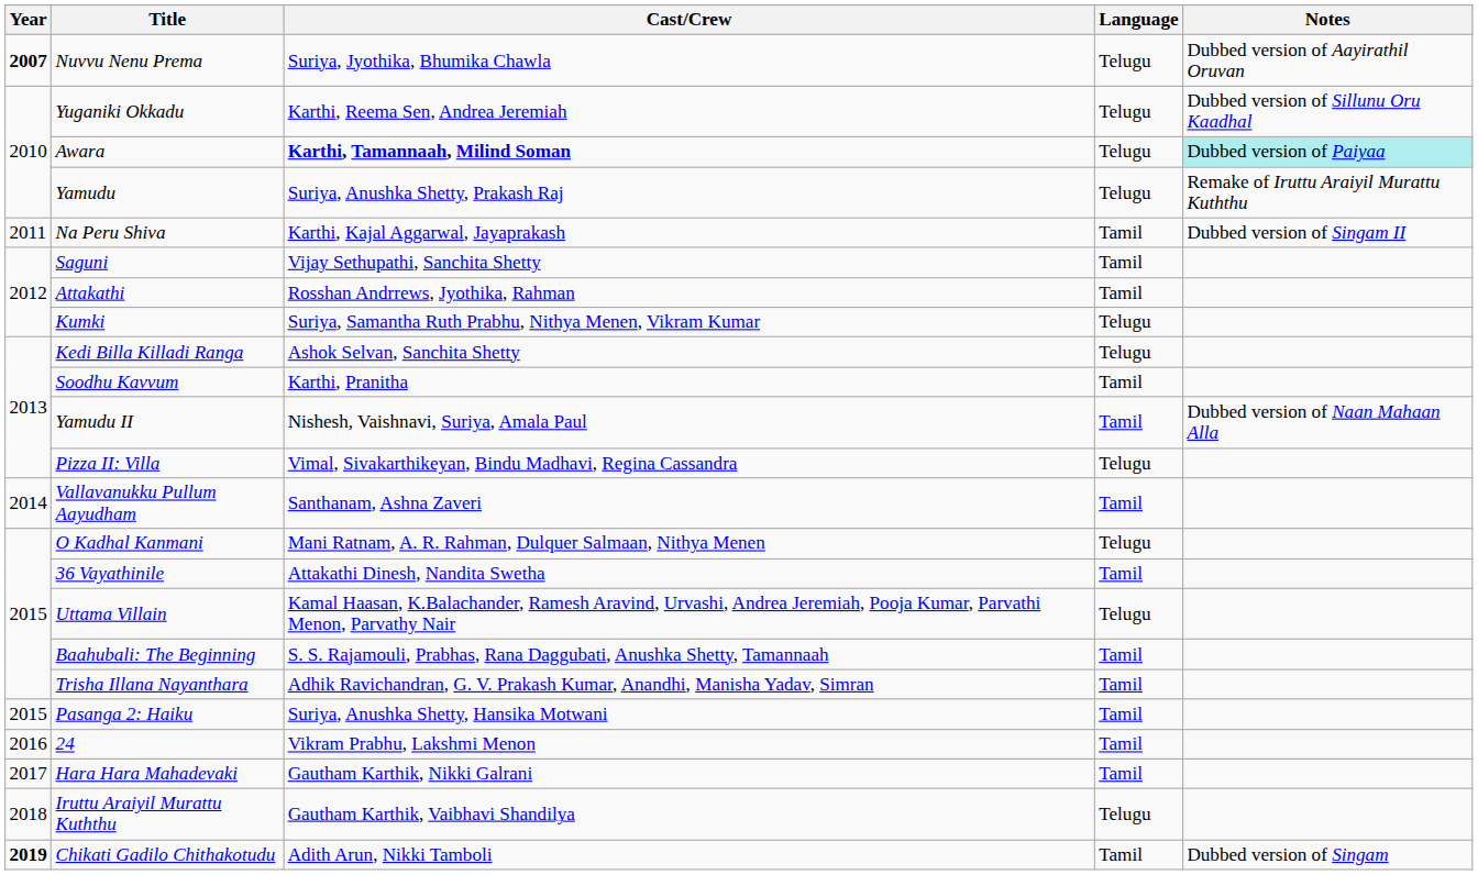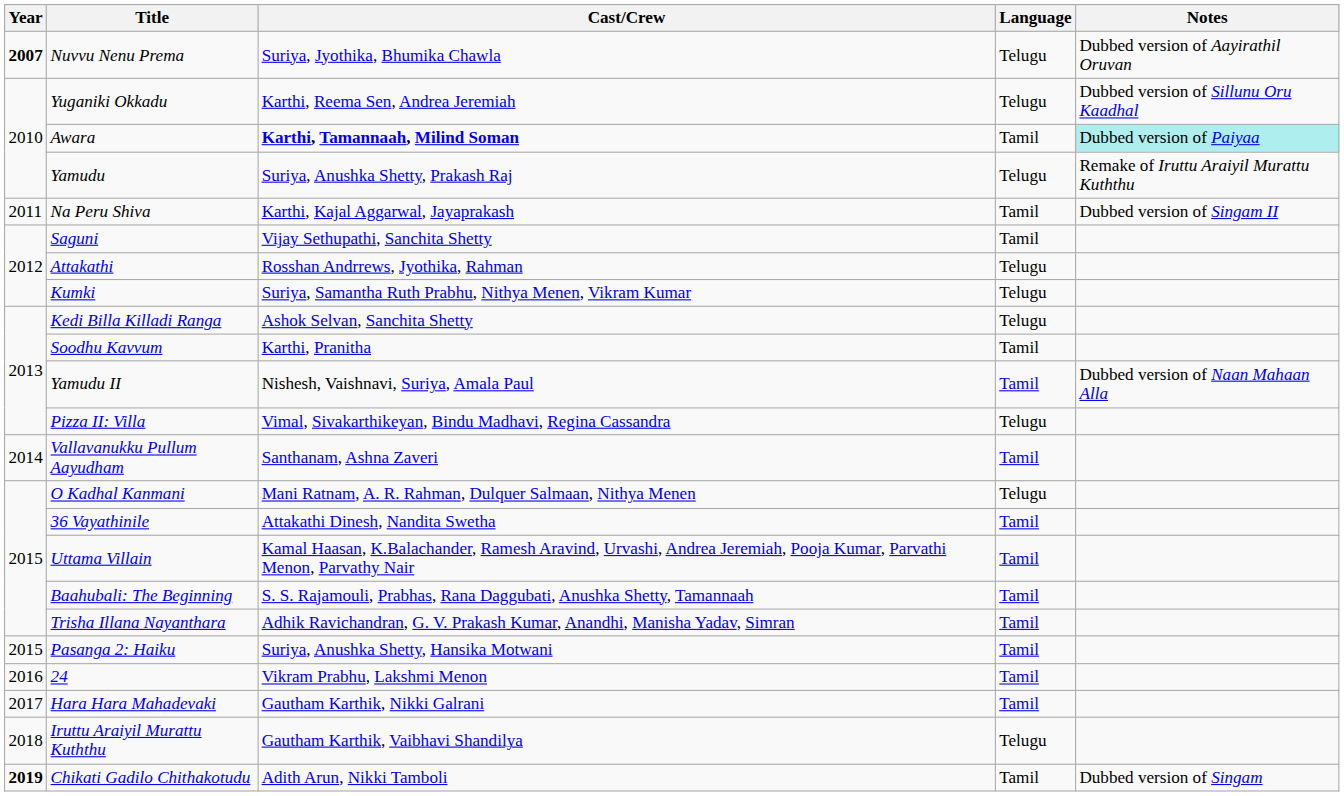 <table class="wikitable">
 <tr style="background:LightSteelBlue;">
 <th>Year</th>
 <th>Title</th>
 <th>Cast/Crew</th>
 <th>Language</th>
 <th>Notes</th>
 </tr>
 <tr>
 <td><strong>2007</strong></td>
 <td><em>Nuvvu Nenu Prema</em></td>
 <td><a href='#'>Suriya</a>, <a href='#'>Jyothika</a>, <a href='#'>Bhumika Chawla</a></td>
 <td>Telugu</td>
 <td>Dubbed version of <em>Aayirathil Oruvan</em></td>
 </tr>
 <tr>
 <td rowspan="3">2010</td>
 <td><em>Yuganiki Okkadu</em></td>
 <td><a href='#'>Karthi</a>, <a href='#'>Reema Sen</a>, <a href='#'>Andrea Jeremiah</a></td>
 <td>Telugu</td>
 <td>Dubbed version of <em><a href='#'>Sillunu Oru Kaadhal</a></em></td>
 </tr>
 <tr>
 <td><em>Awara</em></td>
 <td><strong><a href='#'>Karthi</a>, <a href='#'>Tamannaah</a>, <a href='#'>Milind Soman</a></strong></td>
-<td>Telugu</td>
+<td>Tamil</td>
 <td style="background: paleturquoise;">Dubbed version of <em><a href='#'>Paiyaa</a></em></td>
 </tr>
 <tr>
 <td><em>Yamudu</em></td>
 <td><a href='#'>Suriya</a>, <a href='#'>Anushka Shetty</a>, <a href='#'>Prakash Raj</a></td>
 <td>Telugu</td>
 <td>Remake of <em>Iruttu Araiyil Murattu Kuththu</em></td>
 </tr>
 <tr>
 <td>2011</td>
 <td><em>Na Peru Shiva</em></td>
 <td><a href='#'>Karthi</a>, <a href='#'>Kajal Aggarwal</a>, <a href='#'>Jayaprakash</a></td>
 <td>Tamil</td>
 <td>Dubbed version of <em><a href='#'>Singam II</a></em></td>
 </tr>
 <tr>
 <td rowspan="3">2012</td>
 <td><em><a href='#'>Saguni</a></em></td>
 <td><a href='#'>Vijay Sethupathi</a>, <a href='#'>Sanchita Shetty</a></td>
 <td>Tamil</td>
 <td></td>
 </tr>
 <tr>
 <td><em><a href='#'>Attakathi</a></em></td>
 <td><a href='#'>Rosshan Andrrews</a>, <a href='#'>Jyothika</a>, <a href='#'>Rahman</a></td>
-<td>Tamil</td>
+<td>Telugu</td>
 <td></td>
 </tr>
 <tr>
 <td><em><a href='#'>Kumki</a></em></td>
 <td><a href='#'>Suriya</a>, <a href='#'>Samantha Ruth Prabhu</a>, <a href='#'>Nithya Menen</a>, <a href='#'>Vikram Kumar</a></td>
 <td>Telugu</td>
 <td></td>
 </tr>
 <tr>
 <td rowspan="4">2013</td>
 <td><em><a href='#'>Kedi Billa Killadi Ranga</a></em></td>
 <td><a href='#'>Ashok Selvan</a>, <a href='#'>Sanchita Shetty</a></td>
 <td>Telugu</td>
 <td></td>
 </tr>
 <tr>
 <td><em><a href='#'>Soodhu Kavvum</a></em></td>
 <td><a href='#'>Karthi</a>, <a href='#'>Pranitha</a></td>
 <td>Tamil</td>
 <td></td>
 </tr>
 <tr>
 <td><em>Yamudu II</em></td>
 <td>Nishesh, Vaishnavi, <a href='#'>Suriya</a>, <a href='#'>Amala Paul</a></td>
 <td><a href='#'>Tamil</a></td>
 <td>Dubbed version of <em><a href='#'>Naan Mahaan Alla</a></em></td>
 </tr>
 <tr>
 <td><em><a href='#'>Pizza II: Villa</a></em></td>
 <td><a href='#'>Vimal</a>, <a href='#'>Sivakarthikeyan</a>, <a href='#'>Bindu Madhavi</a>, <a href='#'>Regina Cassandra</a></td>
 <td>Telugu</td>
 <td></td>
 </tr>
 <tr>
 <td>2014</td>
 <td><em><a href='#'>Vallavanukku Pullum Aayudham</a></em></td>
 <td><a href='#'>Santhanam</a>, <a href='#'>Ashna Zaveri</a></td>
 <td><a href='#'>Tamil</a></td>
 <td></td>
 </tr>
 <tr>
 <td rowspan="5">2015</td>
 <td><em><a href='#'>O Kadhal Kanmani</a></em></td>
 <td><a href='#'>Mani Ratnam</a>, <a href='#'>A. R. Rahman</a>, <a href='#'>Dulquer Salmaan</a>, <a href='#'>Nithya Menen</a></td>
 <td>Telugu</td>
 <td></td>
 </tr>
 <tr>
 <td><em><a href='#'>36 Vayathinile</a></em></td>
 <td><a href='#'>Attakathi Dinesh</a>, <a href='#'>Nandita Swetha</a></td>
 <td><a href='#'>Tamil</a></td>
 <td></td>
 </tr>
 <tr>
 <td><em><a href='#'>Uttama Villain</a></em></td>
 <td><a href='#'>Kamal Haasan</a>, <a href='#'>K.Balachander</a>, <a href='#'>Ramesh Aravind</a>, <a href='#'>Urvashi</a>, <a href='#'>Andrea Jeremiah</a>, <a href='#'>Pooja Kumar</a>, <a href='#'>Parvathi Menon</a>, <a href='#'>Parvathy Nair</a></td>
-<td>Telugu</td>
+<td><a href='#'>Tamil</a></td>
 <td></td>
 </tr>
 <tr>
 <td><em><a href='#'>Baahubali: The Beginning</a></em></td>
 <td><a href='#'>S. S. Rajamouli</a>, <a href='#'>Prabhas</a>, <a href='#'>Rana Daggubati</a>, <a href='#'>Anushka Shetty</a>, <a href='#'>Tamannaah</a></td>
 <td><a href='#'>Tamil</a></td>
 <td></td>
 </tr>
 <tr>
 <td><em><a href='#'>Trisha Illana Nayanthara</a></em></td>
 <td><a href='#'>Adhik Ravichandran</a>, <a href='#'>G. V. Prakash Kumar</a>, <a href='#'>Anandhi</a>, <a href='#'>Manisha Yadav</a>, <a href='#'>Simran</a></td>
 <td><a href='#'>Tamil</a></td>
 <td></td>
 </tr>
 <tr>
 <td>2015</td>
 <td><em><a href='#'>Pasanga 2: Haiku</a></em></td>
 <td><a href='#'>Suriya</a>, <a href='#'>Anushka Shetty</a>, <a href='#'>Hansika Motwani</a></td>
 <td><a href='#'>Tamil</a></td>
 <td></td>
 </tr>
 <tr>
 <td>2016</td>
 <td><em><a href='#'>24</a></em></td>
 <td><a href='#'>Vikram Prabhu</a>, <a href='#'>Lakshmi Menon</a></td>
 <td><a href='#'>Tamil</a></td>
 <td></td>
 </tr>
 <tr>
 <td>2017</td>
 <td><em><a href='#'>Hara Hara Mahadevaki</a></em></td>
 <td><a href='#'>Gautham Karthik</a>, <a href='#'>Nikki Galrani</a></td>
 <td><a href='#'>Tamil</a></td>
 <td></td>
 </tr>
 <tr>
 <td>2018</td>
 <td><em><a href='#'>Iruttu Araiyil Murattu Kuththu</a></em></td>
 <td><a href='#'>Gautham Karthik</a>, <a href='#'>Vaibhavi Shandilya</a></td>
 <td>Telugu</td>
 <td></td>
 </tr>
 <tr>
 <td><strong>2019</strong></td>
 <td><em><a href='#'>Chikati Gadilo Chithakotudu</a></em></td>
 <td><a href='#'>Adith Arun</a>, <a href='#'>Nikki Tamboli</a></td>
 <td>Tamil</td>
 <td>Dubbed version of <em><a href='#'>Singam</a></em></td>
 </tr>
 </table>
